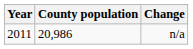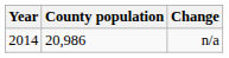 <table class="wikitable">
 <tr>
 <th>Year</th>
 <th>County population</th>
 <th>Change</th>
 </tr>
 <tr>
-<td>2011</td>
+<td>2014</td>
 <td>20,986</td>
 <td align="right">n/a</td>
 </tr>
 </table>
